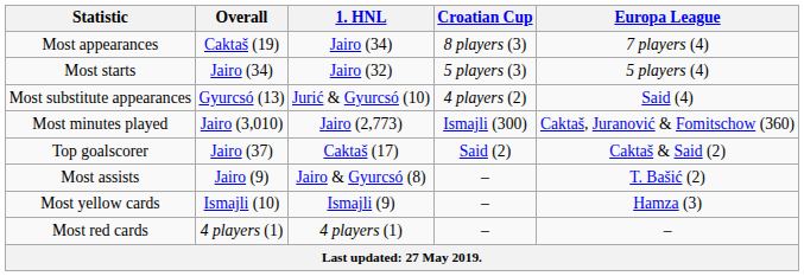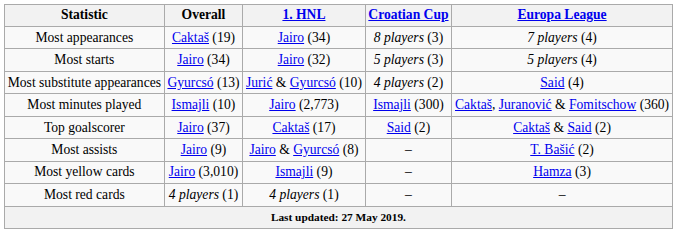 <table class="wikitable" Style="text-align: center;font-size:85%">
 <tr>
 <th>Statistic</th>
 <th>Overall</th>
 <th><a href='#'>1. HNL</a></th>
 <th><a href='#'>Croatian Cup</a></th>
 <th><a href='#'>Europa League</a></th>
 </tr>
 <tr>
 <td>Most appearances</td>
 <td><a href='#'>Caktaš</a> (19)</td>
 <td><a href='#'>Jairo</a> (34)</td>
 <td><em>8 players</em> (3)</td>
 <td><em>7 players</em> (4)</td>
 </tr>
 <tr>
 <td>Most starts</td>
 <td><a href='#'>Jairo</a> (34)</td>
 <td><a href='#'>Jairo</a> (32)</td>
 <td><em>5 players</em> (3)</td>
 <td><em>5 players</em> (4)</td>
 </tr>
 <tr>
 <td>Most substitute appearances</td>
 <td><a href='#'>Gyurcsó</a> (13)</td>
 <td><a href='#'>Jurić</a> & <a href='#'>Gyurcsó</a> (10)</td>
 <td><em>4 players</em> (2)</td>
 <td><a href='#'>Said</a> (4)</td>
 </tr>
 <tr>
 <td>Most minutes played</td>
-<td><a href='#'>Jairo</a> (3,010)</td>
+<td><a href='#'>Ismajli</a> (10)</td>
 <td><a href='#'>Jairo</a> (2,773)</td>
 <td><a href='#'>Ismajli</a> (300)</td>
 <td><a href='#'>Caktaš</a>, <a href='#'>Juranović</a> & <a href='#'>Fomitschow</a> (360)</td>
 </tr>
 <tr>
 <td>Top goalscorer</td>
 <td><a href='#'>Jairo</a> (37)</td>
 <td><a href='#'>Caktaš</a> (17)</td>
 <td><a href='#'>Said</a> (2)</td>
 <td><a href='#'>Caktaš</a> & <a href='#'>Said</a> (2)</td>
 </tr>
 <tr>
 <td>Most assists</td>
 <td><a href='#'>Jairo</a> (9)</td>
 <td><a href='#'>Jairo</a> & <a href='#'>Gyurcsó</a> (8)</td>
 <td>–</td>
 <td><a href='#'>T. Bašić</a> (2)</td>
 </tr>
 <tr>
 <td>Most yellow cards</td>
-<td><a href='#'>Ismajli</a> (10)</td>
+<td><a href='#'>Jairo</a> (3,010)</td>
 <td><a href='#'>Ismajli</a>  (9)</td>
 <td>–</td>
 <td><a href='#'>Hamza</a> (3)</td>
 </tr>
 <tr>
 <td>Most red cards</td>
 <td><em>4 players</em> (1)</td>
 <td><em>4 players</em> (1)</td>
 <td>–</td>
 <td>–</td>
 </tr>
 <tr>
 <th colspan="30"><small>Last updated: 27 May 2019.</small></th>
 </tr>
 </table>
